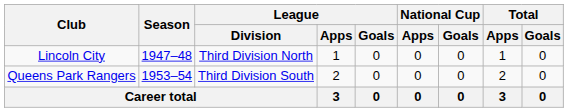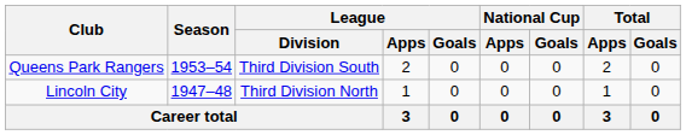 <table class="wikitable" style="text-align: center">
 <tr>
 <th rowspan="2">Club</th>
 <th rowspan="2">Season</th>
 <th colspan="3">League</th>
 <th colspan="2">National Cup</th>
 <th colspan="2">Total</th>
 </tr>
 <tr>
 <th>Division</th>
 <th>Apps</th>
 <th>Goals</th>
 <th>Apps</th>
 <th>Goals</th>
 <th>Apps</th>
 <th>Goals</th>
 </tr>
 <tr>
+<td><a href='#'>Queens Park Rangers</a></td>
+<td><a href='#'>1953–54</a></td>
+<td><a href='#'>Third Division South</a></td>
+<td>2</td>
+<td>0</td>
+<td>0</td>
+<td>0</td>
+<td>2</td>
+<td>0</td>
+</tr>
+<tr>
 <td><a href='#'>Lincoln City</a></td>
 <td><a href='#'>1947–48</a></td>
 <td><a href='#'>Third Division North</a></td>
 <td>1</td>
 <td>0</td>
 <td>0</td>
 <td>0</td>
 <td>1</td>
-<td>0</td>
-</tr>
-<tr>
-<td><a href='#'>Queens Park Rangers</a></td>
-<td><a href='#'>1953–54</a></td>
-<td><a href='#'>Third Division South</a></td>
-<td>2</td>
-<td>0</td>
-<td>0</td>
-<td>0</td>
-<td>2</td>
 <td>0</td>
 </tr>
 <tr>
 <th colspan="3">Career total</th>
 <th>3</th>
 <th>0</th>
 <th>0</th>
 <th>0</th>
 <th>3</th>
 <th>0</th>
 </tr>
 </table>
